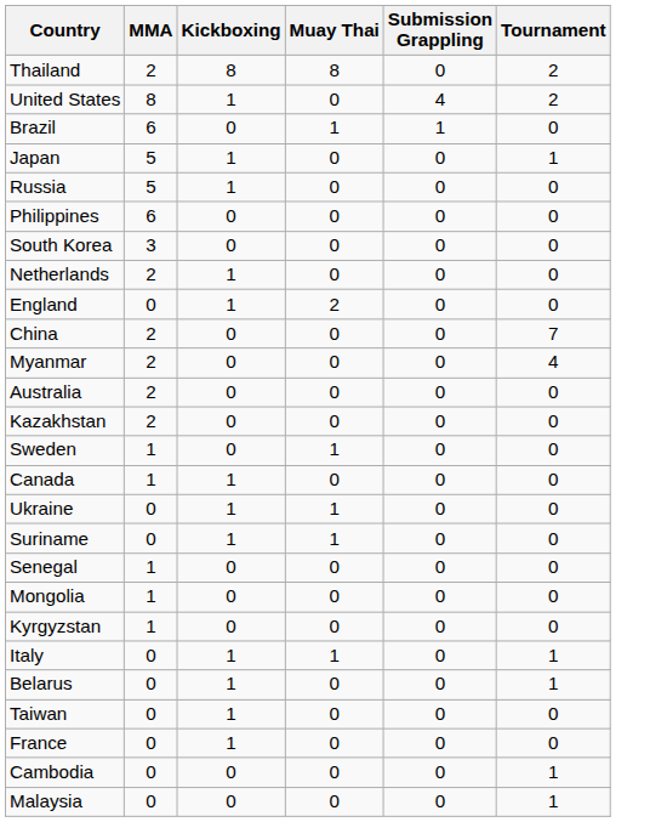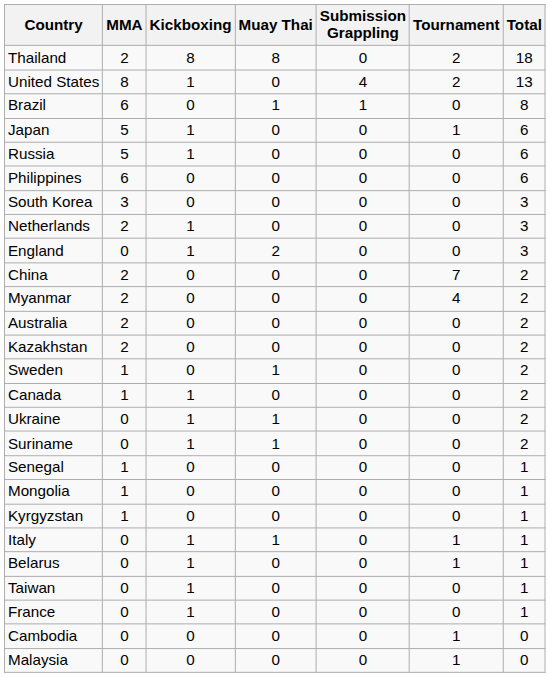 <table class="wikitable sortable" style="text-align:center">
 <tr>
 <th>Country</th>
 <th>MMA</th>
 <th>Kickboxing</th>
 <th>Muay Thai</th>
 <th>Submission<br>Grappling</th>
 <th>Tournament</th>
+<th>Total<br><small></small></th>
 </tr>
 <tr>
 <td style="text-align:left"> Thailand</td>
 <td>2</td>
 <td>8</td>
 <td>8</td>
 <td>0</td>
 <td>2</td>
+<td>18</td>
 </tr>
 <tr>
 <td style="text-align:left"> United States</td>
 <td>8</td>
 <td>1</td>
 <td>0 </td>
 <td>4</td>
 <td>2</td>
+<td>13</td>
 </tr>
 <tr>
 <td style="text-align:left"> Brazil</td>
 <td>6</td>
 <td>0</td>
 <td>1</td>
 <td>1</td>
 <td>0</td>
+<td>8</td>
 </tr>
 <tr>
 <td style="text-align:left"> Japan</td>
 <td>5</td>
 <td>1</td>
 <td>0</td>
 <td>0</td>
 <td>1</td>
+<td>6</td>
 </tr>
 <tr>
 <td style="text-align:left"> Russia</td>
 <td>5</td>
 <td>1</td>
 <td>0</td>
 <td>0</td>
 <td>0</td>
+<td>6</td>
 </tr>
 <tr>
 <td style="text-align:left"> Philippines</td>
 <td>6</td>
 <td>0</td>
 <td>0</td>
 <td>0</td>
 <td>0</td>
+<td>6</td>
 </tr>
 <tr>
 <td style="text-align:left"> South Korea</td>
 <td>3</td>
 <td>0</td>
 <td>0</td>
 <td>0</td>
 <td>0</td>
+<td>3</td>
 </tr>
 <tr>
 <td style="text-align:left"> Netherlands</td>
 <td>2</td>
 <td>1</td>
 <td>0</td>
 <td>0</td>
 <td>0</td>
+<td>3</td>
 </tr>
 <tr>
 <td style="text-align:left"> England</td>
 <td>0</td>
 <td>1</td>
 <td>2</td>
 <td>0</td>
 <td>0</td>
+<td>3</td>
 </tr>
 <tr>
 <td style="text-align:left"> China</td>
 <td>2</td>
 <td>0</td>
 <td>0</td>
 <td>0</td>
 <td>7</td>
+<td>2</td>
 </tr>
 <tr>
 <td style="text-align:left"> Myanmar</td>
 <td>2</td>
 <td>0</td>
 <td>0</td>
 <td>0</td>
 <td>4</td>
+<td>2</td>
 </tr>
 <tr>
 <td style="text-align:left"> Australia</td>
 <td>2</td>
 <td>0</td>
 <td>0</td>
 <td>0</td>
 <td>0</td>
+<td>2</td>
 </tr>
 <tr>
 <td style="text-align:left"> Kazakhstan</td>
 <td>2</td>
 <td>0</td>
 <td>0</td>
 <td>0</td>
 <td>0</td>
+<td>2</td>
 </tr>
 <tr>
 <td style="text-align:left"> Sweden</td>
 <td>1</td>
 <td>0</td>
 <td>1</td>
 <td>0</td>
 <td>0</td>
+<td>2</td>
 </tr>
 <tr>
 <td style="text-align:left"> Canada</td>
 <td>1</td>
 <td>1</td>
 <td>0</td>
 <td>0</td>
 <td>0</td>
+<td>2</td>
 </tr>
 <tr>
 <td style="text-align:left"> Ukraine</td>
 <td>0</td>
 <td>1</td>
 <td>1</td>
 <td>0</td>
 <td>0</td>
+<td>2</td>
 </tr>
 <tr>
 <td style="text-align:left"> Suriname</td>
 <td>0</td>
 <td>1</td>
 <td>1</td>
 <td>0</td>
 <td>0</td>
+<td>2</td>
 </tr>
 <tr>
 <td style="text-align:left"> Senegal</td>
 <td>1</td>
 <td>0</td>
 <td>0</td>
 <td>0</td>
 <td>0</td>
+<td>1</td>
 </tr>
 <tr>
 <td style="text-align:left"> Mongolia</td>
 <td>1</td>
 <td>0</td>
 <td>0</td>
 <td>0</td>
 <td>0</td>
+<td>1</td>
 </tr>
 <tr>
 <td style="text-align:left"> Kyrgyzstan</td>
 <td>1</td>
 <td>0</td>
 <td>0</td>
 <td>0</td>
 <td>0</td>
+<td>1</td>
 </tr>
 <tr>
 <td style="text-align:left"> Italy</td>
 <td>0</td>
 <td>1</td>
 <td>1</td>
 <td>0</td>
+<td>1</td>
 <td>1</td>
 </tr>
 <tr>
 <td style="text-align:left"> Belarus</td>
 <td>0</td>
 <td>1</td>
 <td>0</td>
 <td>0</td>
 <td>1</td>
+<td>1</td>
 </tr>
 <tr>
 <td style="text-align:left"> Taiwan</td>
 <td>0</td>
 <td>1</td>
 <td>0</td>
 <td>0</td>
 <td>0</td>
+<td>1</td>
 </tr>
 <tr>
 <td style="text-align:left"> France</td>
 <td>0</td>
 <td>1</td>
 <td>0</td>
 <td>0</td>
 <td>0</td>
+<td>1</td>
 </tr>
 <tr>
 <td style="text-align:left"> Cambodia</td>
 <td>0</td>
 <td>0</td>
 <td>0</td>
 <td>0</td>
 <td>1</td>
+<td>0</td>
 </tr>
 <tr>
 <td style="text-align:left"> Malaysia</td>
 <td>0</td>
 <td>0</td>
 <td>0</td>
 <td>0</td>
 <td>1</td>
+<td>0</td>
 </tr>
 </table>
